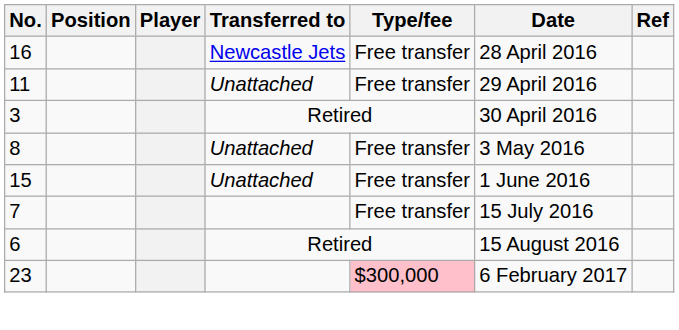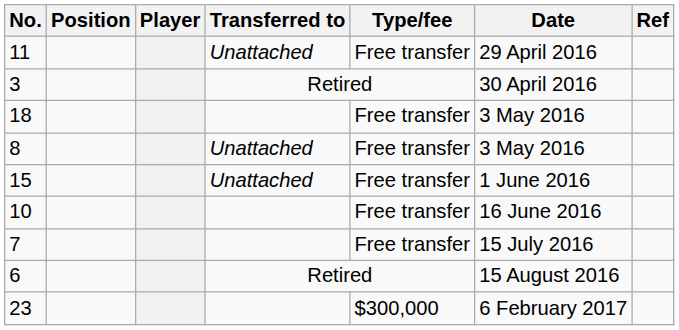 <table class="wikitable plainrowheaders sortable" style="text-align:center; text-align:left">
 <tr>
 <th scope="col">No.</th>
 <th scope="col">Position</th>
 <th scope="col">Player</th>
 <th scope="col">Transferred to</th>
 <th scope="col">Type/fee</th>
 <th scope="col">Date</th>
 <th scope="col" class="unsortable">Ref</th>
-</tr>
-<tr>
-<td>16</td>
-<td></td>
-<th scope="row"></th>
-<td><a href='#'>Newcastle Jets</a></td>
-<td>Free transfer</td>
-<td>28 April 2016</td>
-<td></td>
 </tr>
 <tr>
 <td>11</td>
 <td></td>
 <th scope="row"></th>
 <td><em>Unattached</em></td>
 <td>Free transfer</td>
 <td>29 April 2016</td>
 <td></td>
 </tr>
 <tr>
 <td>3</td>
 <td></td>
 <th scope="row"></th>
 <td colspan="2" align=center>Retired</td>
 <td>30 April 2016</td>
 <td></td>
 </tr>
 <tr>
+<td>18</td>
+<td></td>
+<th scope="row"></th>
+<td></td>
+<td>Free transfer</td>
+<td>3 May 2016</td>
+<td></td>
+</tr>
+<tr>
 <td>8</td>
 <td></td>
 <th scope="row"></th>
 <td><em>Unattached</em></td>
 <td>Free transfer</td>
 <td>3 May 2016</td>
 <td></td>
 </tr>
 <tr>
 <td>15</td>
 <td></td>
 <th scope="row"></th>
 <td><em>Unattached</em></td>
 <td>Free transfer</td>
 <td>1 June 2016</td>
+<td></td>
+</tr>
+<tr>
+<td>10</td>
+<td></td>
+<th scope="row"></th>
+<td></td>
+<td>Free transfer</td>
+<td>16 June 2016</td>
 <td></td>
 </tr>
 <tr>
 <td>7</td>
 <td></td>
 <th scope="row"></th>
 <td></td>
 <td>Free transfer</td>
 <td>15 July 2016</td>
 <td></td>
 </tr>
 <tr>
 <td>6</td>
 <td></td>
 <th scope="row"></th>
 <td colspan="2" align=center>Retired</td>
 <td>15 August 2016</td>
 <td></td>
 </tr>
 <tr>
 <td>23</td>
 <td></td>
 <th scope="row"></th>
 <td></td>
-<td style="background: pink;">$300,000</td>
+<td>$300,000</td>
 <td>6 February 2017</td>
 <td></td>
 </tr>
 </table>
